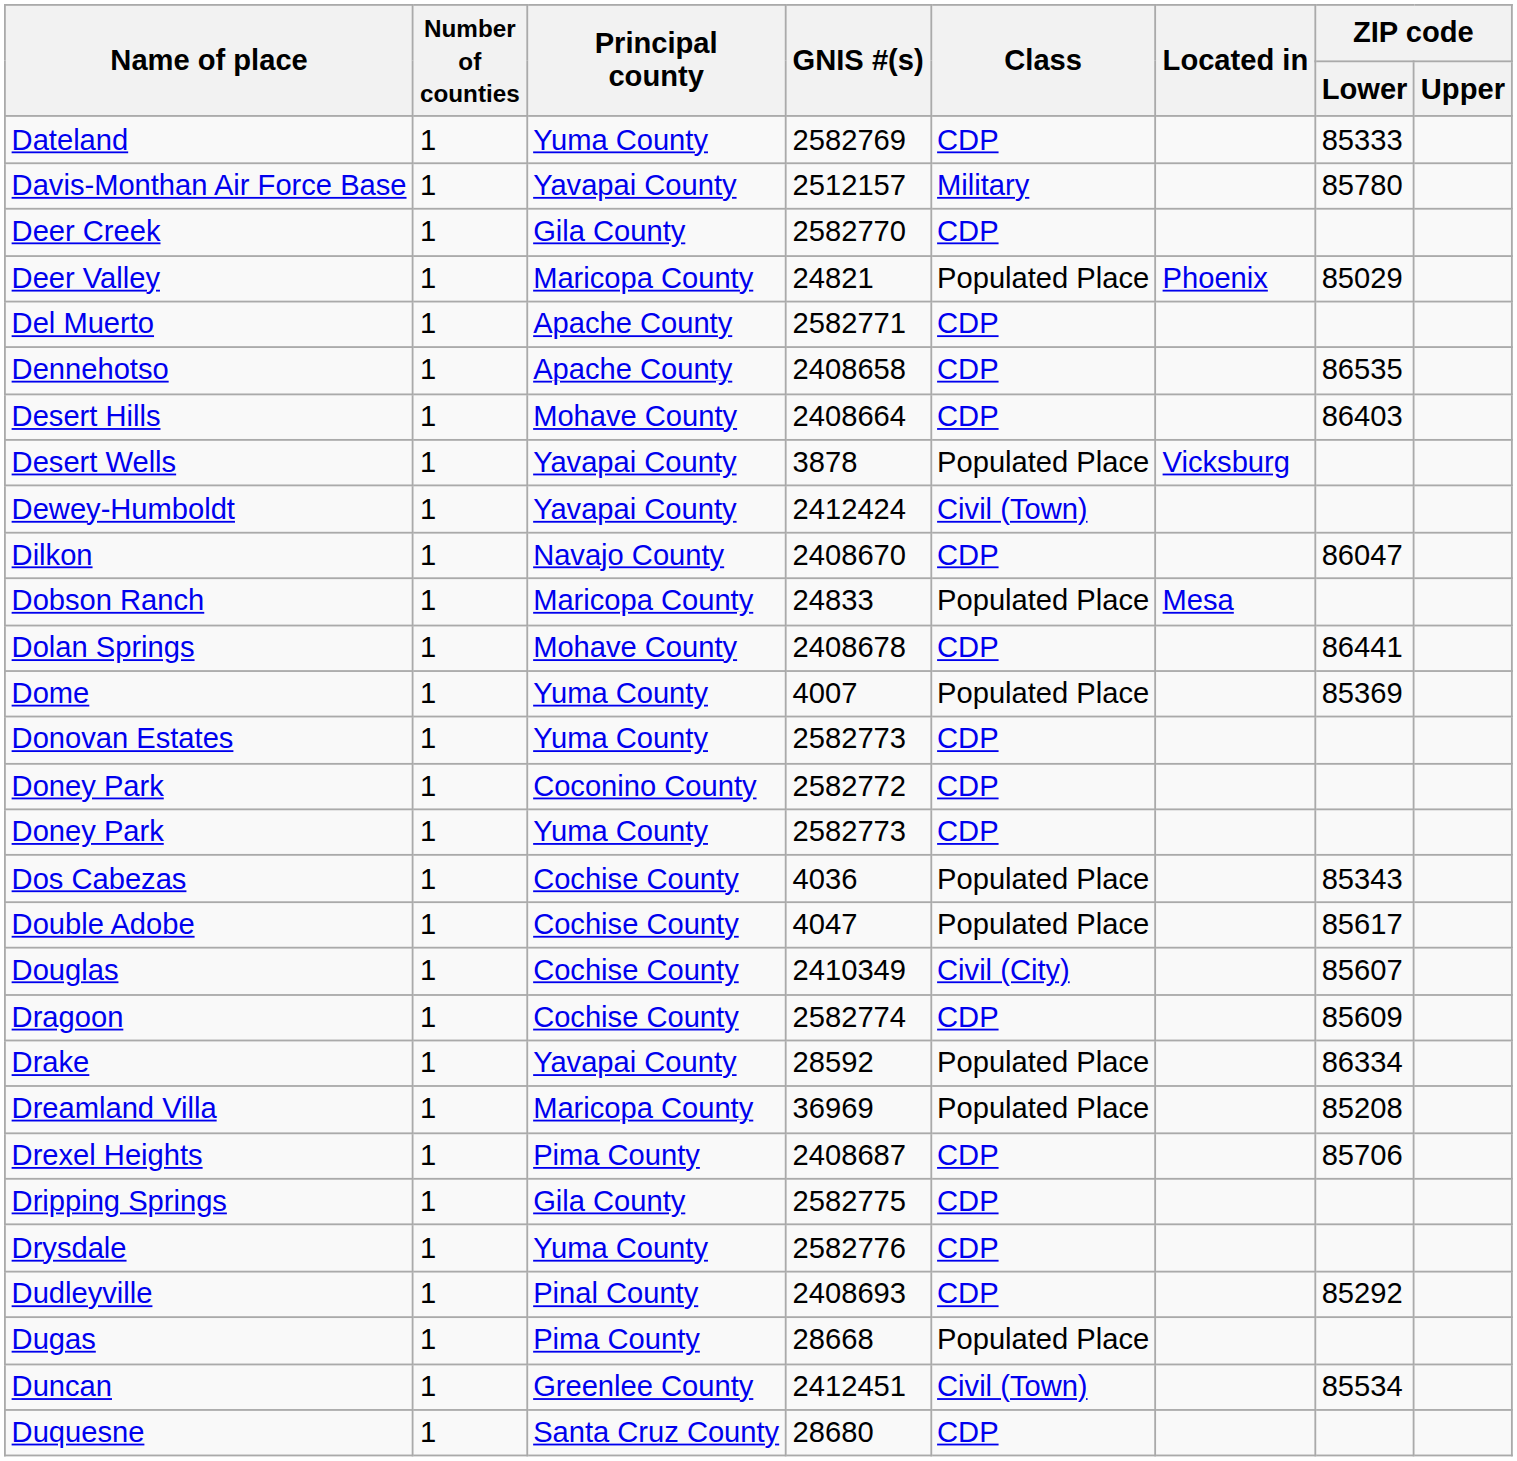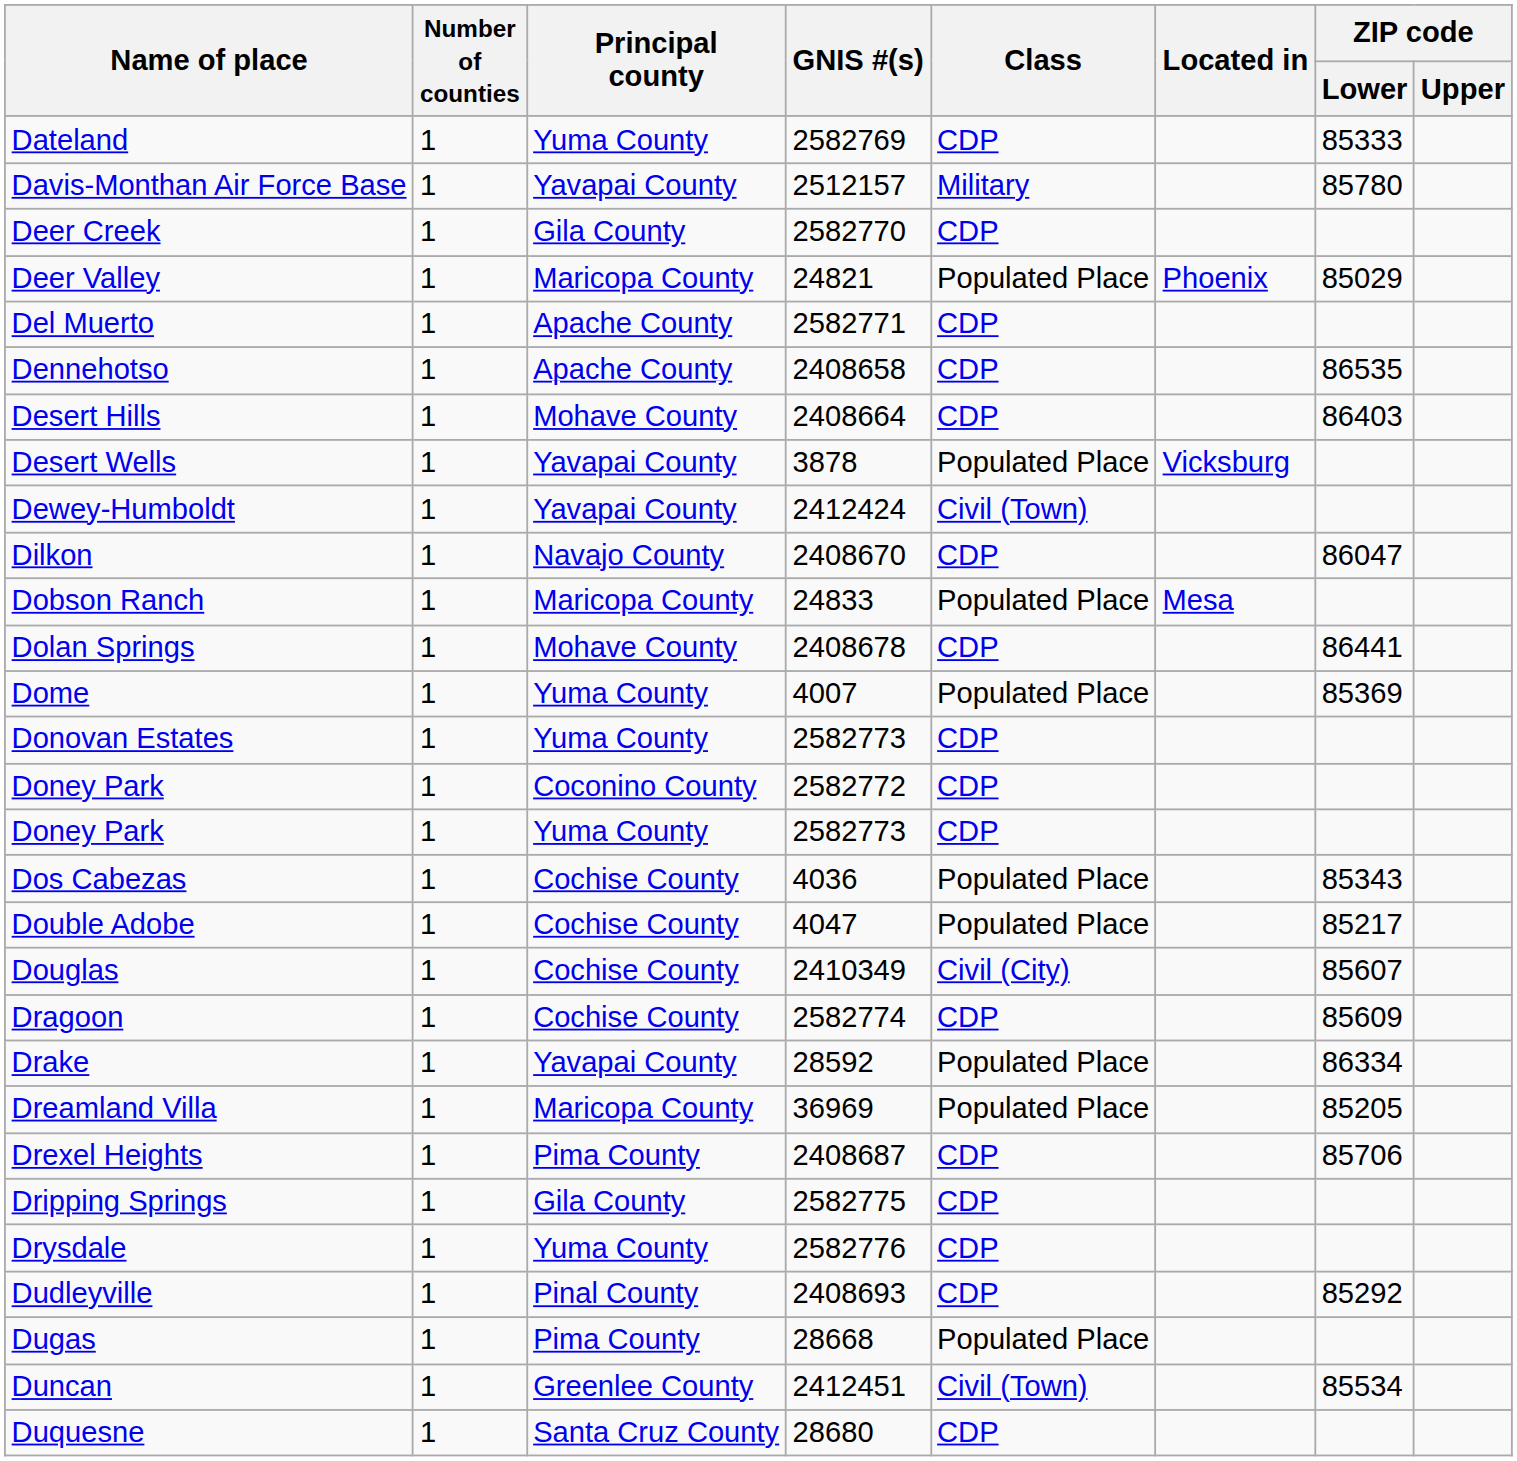 <table class="wikitable sortable">
 <tr>
 <th rowspan=2>Name of place</th>
 <th rowspan=2><small>Number <br>of<br>counties</small></th>
 <th rowspan=2>Principal <br> county</th>
 <th rowspan=2>GNIS #(s)</th>
 <th rowspan=2>Class</th>
 <th rowspan=2>Located in</th>
 <th colspan=2>ZIP code</th>
 </tr>
 <tr>
 <th>Lower</th>
 <th>Upper</th>
 </tr>
 <tr>
 <td><a href='#'>Dateland</a></td>
 <td>1</td>
 <td><a href='#'>Yuma County</a></td>
 <td>2582769</td>
 <td><a href='#'>CDP</a></td>
 <td></td>
 <td>85333</td>
 <td></td>
 </tr>
 <tr>
 <td><a href='#'>Davis-Monthan Air Force Base</a></td>
 <td>1</td>
 <td><a href='#'>Yavapai County</a></td>
 <td>2512157</td>
 <td><a href='#'>Military</a></td>
 <td></td>
 <td>85780</td>
 <td></td>
 </tr>
 <tr>
 <td><a href='#'>Deer Creek</a></td>
 <td>1</td>
 <td><a href='#'>Gila County</a></td>
 <td>2582770</td>
 <td><a href='#'>CDP</a></td>
 <td></td>
 <td></td>
 <td></td>
 </tr>
 <tr>
 <td><a href='#'>Deer Valley</a></td>
 <td>1</td>
 <td><a href='#'>Maricopa County</a></td>
 <td>24821</td>
 <td>Populated Place</td>
 <td><a href='#'>Phoenix</a></td>
 <td>85029</td>
 <td></td>
 </tr>
 <tr>
 <td><a href='#'>Del Muerto</a></td>
 <td>1</td>
 <td><a href='#'>Apache County</a></td>
 <td>2582771</td>
 <td><a href='#'>CDP</a></td>
 <td></td>
 <td></td>
 <td></td>
 </tr>
 <tr>
 <td><a href='#'>Dennehotso</a></td>
 <td>1</td>
 <td><a href='#'>Apache County</a></td>
 <td>2408658</td>
 <td><a href='#'>CDP</a></td>
 <td></td>
 <td>86535</td>
 <td></td>
 </tr>
 <tr>
 <td><a href='#'>Desert Hills</a></td>
 <td>1</td>
 <td><a href='#'>Mohave County</a></td>
 <td>2408664</td>
 <td><a href='#'>CDP</a></td>
 <td></td>
 <td>86403</td>
 <td></td>
 </tr>
 <tr>
 <td><a href='#'>Desert Wells</a></td>
 <td>1</td>
 <td><a href='#'>Yavapai County</a></td>
 <td>3878</td>
 <td>Populated Place</td>
 <td><a href='#'>Vicksburg</a></td>
 <td></td>
 <td></td>
 </tr>
 <tr>
 <td><a href='#'>Dewey-Humboldt</a></td>
 <td>1</td>
 <td><a href='#'>Yavapai County</a></td>
 <td>2412424</td>
 <td><a href='#'>Civil (Town)</a></td>
 <td></td>
 <td></td>
 <td></td>
 </tr>
 <tr>
 <td><a href='#'>Dilkon</a></td>
 <td>1</td>
 <td><a href='#'>Navajo County</a></td>
 <td>2408670</td>
 <td><a href='#'>CDP</a></td>
 <td></td>
 <td>86047</td>
 <td></td>
 </tr>
 <tr>
 <td><a href='#'>Dobson Ranch</a></td>
 <td>1</td>
 <td><a href='#'>Maricopa County</a></td>
 <td>24833</td>
 <td>Populated Place</td>
 <td><a href='#'>Mesa</a></td>
 <td></td>
 <td></td>
 </tr>
 <tr>
 <td><a href='#'>Dolan Springs</a></td>
 <td>1</td>
 <td><a href='#'>Mohave County</a></td>
 <td>2408678</td>
 <td><a href='#'>CDP</a></td>
 <td></td>
 <td>86441</td>
 <td></td>
 </tr>
 <tr>
 <td><a href='#'>Dome</a></td>
 <td>1</td>
 <td><a href='#'>Yuma County</a></td>
 <td>4007</td>
 <td>Populated Place</td>
 <td></td>
 <td>85369</td>
 <td></td>
 </tr>
 <tr>
 <td><a href='#'>Donovan Estates</a></td>
 <td>1</td>
 <td><a href='#'>Yuma County</a></td>
 <td>2582773</td>
 <td><a href='#'>CDP</a></td>
 <td></td>
 <td></td>
 <td></td>
 </tr>
 <tr>
 <td><a href='#'>Doney Park</a></td>
 <td>1</td>
 <td><a href='#'>Coconino County</a></td>
 <td>2582772</td>
 <td><a href='#'>CDP</a></td>
 <td></td>
 <td></td>
 <td></td>
 </tr>
 <tr>
 <td><a href='#'>Doney Park</a></td>
 <td>1</td>
 <td><a href='#'>Yuma County</a></td>
 <td>2582773</td>
 <td><a href='#'>CDP</a></td>
 <td></td>
 <td></td>
 <td></td>
 </tr>
 <tr>
 <td><a href='#'>Dos Cabezas</a></td>
 <td>1</td>
 <td><a href='#'>Cochise County</a></td>
 <td>4036</td>
 <td>Populated Place</td>
 <td></td>
 <td>85343</td>
 <td></td>
 </tr>
 <tr>
 <td><a href='#'>Double Adobe</a></td>
 <td>1</td>
 <td><a href='#'>Cochise County</a></td>
 <td>4047</td>
 <td>Populated Place</td>
 <td></td>
-<td>85617</td>
+<td>85217</td>
 <td></td>
 </tr>
 <tr>
 <td><a href='#'>Douglas</a></td>
 <td>1</td>
 <td><a href='#'>Cochise County</a></td>
 <td>2410349</td>
 <td><a href='#'>Civil (City)</a></td>
 <td></td>
 <td>85607</td>
 <td></td>
 </tr>
 <tr>
 <td><a href='#'>Dragoon</a></td>
 <td>1</td>
 <td><a href='#'>Cochise County</a></td>
 <td>2582774</td>
 <td><a href='#'>CDP</a></td>
 <td></td>
 <td>85609</td>
 <td></td>
 </tr>
 <tr>
 <td><a href='#'>Drake</a></td>
 <td>1</td>
 <td><a href='#'>Yavapai County</a></td>
 <td>28592</td>
 <td>Populated Place</td>
 <td></td>
 <td>86334</td>
 <td></td>
 </tr>
 <tr>
 <td><a href='#'>Dreamland Villa</a></td>
 <td>1</td>
 <td><a href='#'>Maricopa County</a></td>
 <td>36969</td>
 <td>Populated Place</td>
 <td></td>
-<td>85208</td>
+<td>85205</td>
 <td></td>
 </tr>
 <tr>
 <td><a href='#'>Drexel Heights</a></td>
 <td>1</td>
 <td><a href='#'>Pima County</a></td>
 <td>2408687</td>
 <td><a href='#'>CDP</a></td>
 <td></td>
 <td>85706</td>
 <td></td>
 </tr>
 <tr>
 <td><a href='#'>Dripping Springs</a></td>
 <td>1</td>
 <td><a href='#'>Gila County</a></td>
 <td>2582775</td>
 <td><a href='#'>CDP</a></td>
 <td></td>
 <td></td>
 <td></td>
 </tr>
 <tr>
 <td><a href='#'>Drysdale</a></td>
 <td>1</td>
 <td><a href='#'>Yuma County</a></td>
 <td>2582776</td>
 <td><a href='#'>CDP</a></td>
 <td></td>
 <td></td>
 <td></td>
 </tr>
 <tr>
 <td><a href='#'>Dudleyville</a></td>
 <td>1</td>
 <td><a href='#'>Pinal County</a></td>
 <td>2408693</td>
 <td><a href='#'>CDP</a></td>
 <td></td>
 <td>85292</td>
 <td></td>
 </tr>
 <tr>
 <td><a href='#'>Dugas</a></td>
 <td>1</td>
 <td><a href='#'>Pima County</a></td>
 <td>28668</td>
 <td>Populated Place</td>
 <td></td>
 <td></td>
 <td></td>
 </tr>
 <tr>
 <td><a href='#'>Duncan</a></td>
 <td>1</td>
 <td><a href='#'>Greenlee County</a></td>
 <td>2412451</td>
 <td><a href='#'>Civil (Town)</a></td>
 <td></td>
 <td>85534</td>
 <td></td>
 </tr>
 <tr>
 <td><a href='#'>Duquesne</a></td>
 <td>1</td>
 <td><a href='#'>Santa Cruz County</a></td>
 <td>28680</td>
 <td><a href='#'>CDP</a></td>
 <td></td>
 <td></td>
 <td></td>
 </tr>
 </table>
